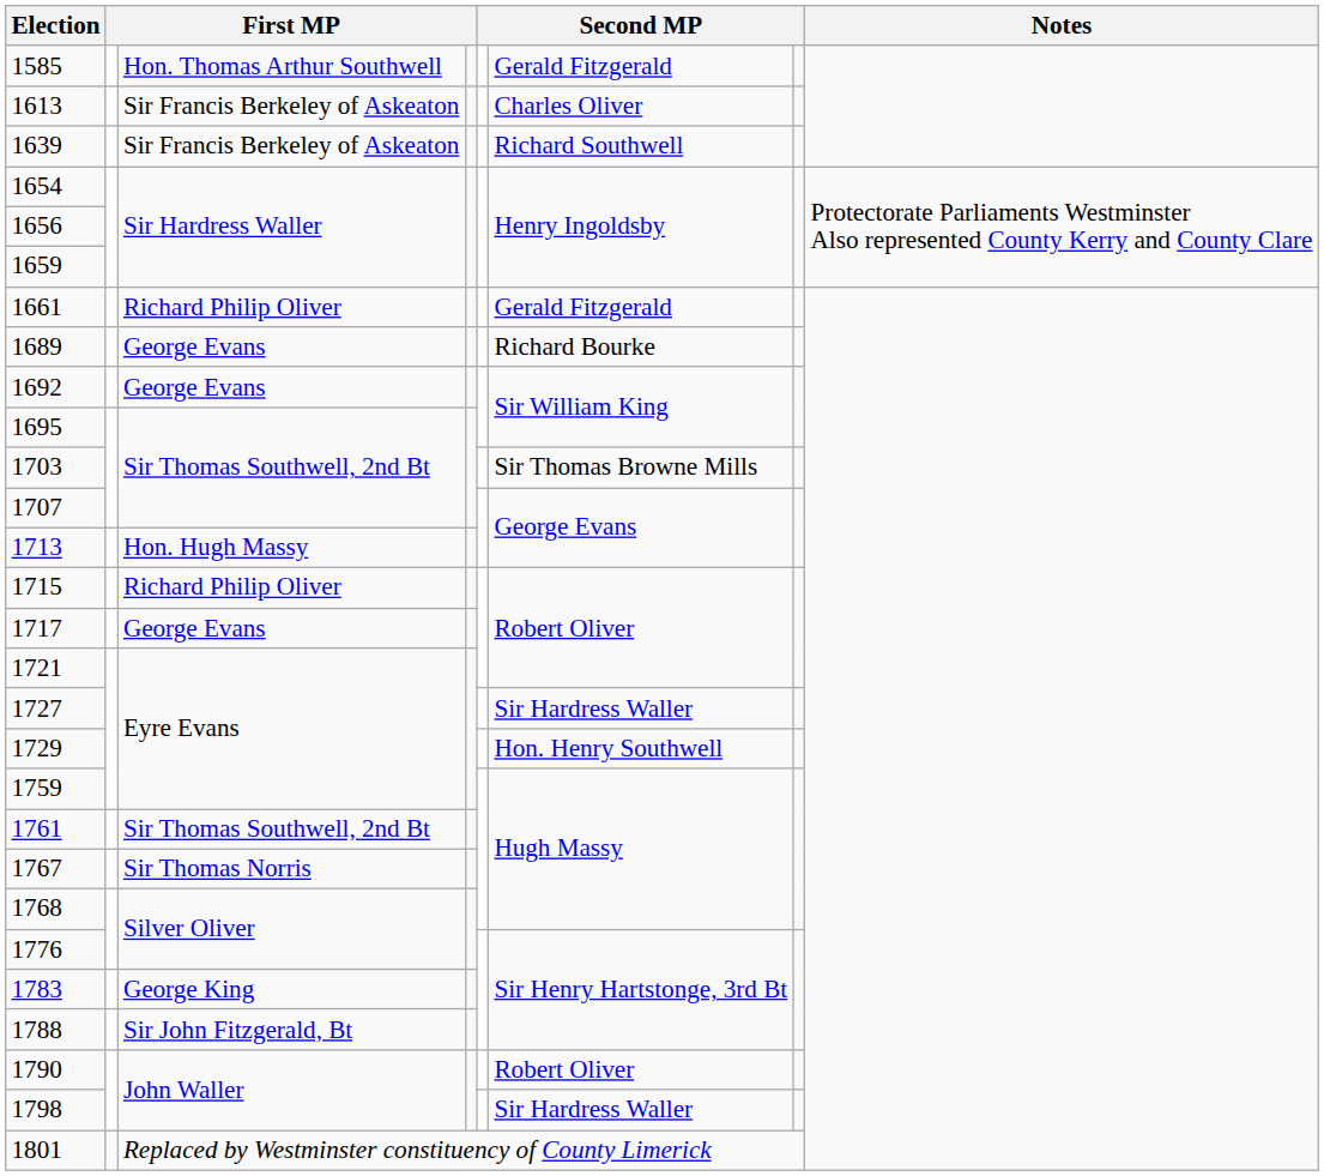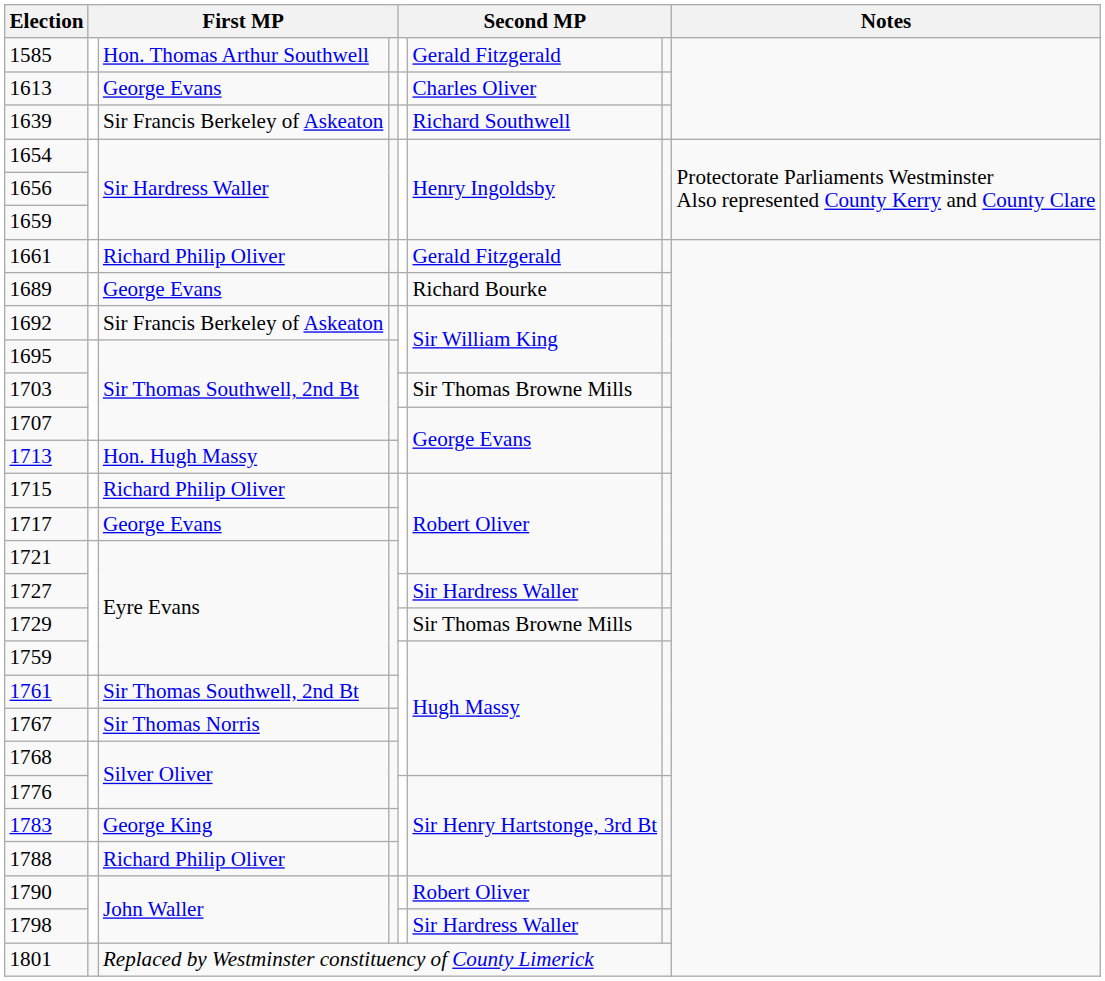 <table class="wikitable">
 <tr>
 <th>Election</th>
 <th colspan=3>First MP</th>
 <th colspan=3>Second MP</th>
 <th>Notes</th>
 </tr>
 <tr>
 <td>1585</td>
 <td style="background-color: white"></td>
 <td><a href='#'>Hon. Thomas Arthur Southwell</a></td>
 <td></td>
 <td style="background-color: white"></td>
 <td><a href='#'>Gerald Fitzgerald</a></td>
 <td></td>
 </tr>
 <tr>
 <td>1613</td>
 <td style="background-color: white"></td>
-<td>Sir Francis Berkeley of <a href='#'>Askeaton</a></td>
+<td><a href='#'>George Evans</a></td>
 <td></td>
 <td style="background-color: white"></td>
 <td><a href='#'>Charles Oliver</a></td>
 <td></td>
 </tr>
 <tr>
 <td>1639</td>
 <td style="background-color: white"></td>
 <td>Sir Francis Berkeley of <a href='#'>Askeaton</a></td>
 <td></td>
 <td style="background-color: white"></td>
 <td><a href='#'>Richard Southwell</a></td>
 <td></td>
 </tr>
 <tr>
 <td>1654</td>
 <td rowspan="3" style="background-color: white"></td>
 <td rowspan="3"><a href='#'>Sir Hardress Waller</a></td>
 <td rowspan="3"></td>
 <td rowspan="3" style="background-color: white"></td>
 <td rowspan="3"><a href='#'>Henry Ingoldsby</a></td>
 <td rowspan="3"></td>
 <td rowspan = "3">Protectorate Parliaments Westminster<br> Also represented <a href='#'>County Kerry</a> and <a href='#'>County Clare</a></td>
 </tr>
 <tr>
 <td>1656</td>
 </tr>
 <tr>
 <td>1659</td>
 </tr>
 <tr>
 <td>1661</td>
 <td style="background-color: white"></td>
 <td><a href='#'>Richard Philip Oliver</a></td>
 <td></td>
 <td style="background-color: white"></td>
 <td><a href='#'>Gerald Fitzgerald</a></td>
 <td></td>
 </tr>
 <tr>
 <td>1689</td>
 <td style="background-color: white"></td>
 <td><a href='#'>George Evans</a></td>
 <td></td>
 <td style="background-color: white"></td>
 <td>Richard Bourke</td>
 <td></td>
 </tr>
 <tr>
 <td>1692</td>
 <td style="background-color: white"></td>
-<td><a href='#'>George Evans</a></td>
+<td>Sir Francis Berkeley of <a href='#'>Askeaton</a></td>
 <td></td>
 <td rowspan="2" style="background-color: white"></td>
 <td rowspan="2"><a href='#'>Sir William King</a> </td>
 <td rowspan="2"></td>
 </tr>
 <tr>
 <td>1695</td>
 <td rowspan="3" style="background-color: white"></td>
 <td rowspan="3"><a href='#'>Sir Thomas Southwell, 2nd Bt</a></td>
 <td rowspan="3"></td>
 </tr>
 <tr>
 <td>1703</td>
 <td style="background-color: white"></td>
 <td>Sir Thomas Browne Mills</td>
 <td></td>
 </tr>
 <tr>
 <td>1707</td>
 <td rowspan="2" style="background-color: white"></td>
 <td rowspan="2"><a href='#'>George Evans</a></td>
 <td rowspan="2"></td>
 </tr>
 <tr>
 <td><a href='#'>1713</a></td>
 <td style="background-color: white"></td>
 <td><a href='#'>Hon. Hugh Massy</a></td>
 <td></td>
 </tr>
 <tr>
 <td>1715</td>
 <td style="background-color: white"></td>
 <td><a href='#'>Richard Philip Oliver</a></td>
 <td></td>
 <td rowspan="3" style="background-color: white"></td>
 <td rowspan="3"><a href='#'>Robert Oliver</a></td>
 <td rowspan="3"></td>
 </tr>
 <tr>
 <td>1717</td>
 <td style="background-color: white"></td>
 <td><a href='#'>George Evans</a></td>
 <td></td>
 </tr>
 <tr>
 <td>1721</td>
 <td rowspan="4" style="background-color: white"></td>
 <td rowspan="4">Eyre Evans</td>
 <td rowspan="4"></td>
 </tr>
 <tr>
 <td>1727</td>
 <td style="background-color: white"></td>
 <td><a href='#'>Sir Hardress Waller</a></td>
 <td></td>
 </tr>
 <tr>
 <td>1729</td>
 <td style="background-color: white"></td>
-<td><a href='#'>Hon. Henry Southwell</a></td>
+<td>Sir Thomas Browne Mills</td>
 <td></td>
 </tr>
 <tr>
 <td>1759</td>
 <td rowspan="4" style="background-color: white"></td>
 <td rowspan="4"><a href='#'>Hugh Massy</a></td>
 <td rowspan="4"></td>
 </tr>
 <tr>
 <td><a href='#'>1761</a></td>
 <td style="background-color: white"></td>
 <td><a href='#'>Sir Thomas Southwell, 2nd Bt</a></td>
 <td></td>
 </tr>
 <tr>
 <td>1767</td>
 <td style="background-color: white"></td>
 <td><a href='#'>Sir Thomas Norris</a></td>
 <td></td>
 </tr>
 <tr>
 <td>1768</td>
 <td rowspan="2" style="background-color: white"></td>
 <td rowspan="2"><a href='#'>Silver Oliver</a></td>
 <td rowspan="2"></td>
 </tr>
 <tr>
 <td>1776</td>
 <td rowspan="3" style="background-color: white"></td>
 <td rowspan="3"><a href='#'>Sir Henry Hartstonge, 3rd Bt</a></td>
 <td rowspan="3"></td>
 </tr>
 <tr>
 <td><a href='#'>1783</a></td>
 <td style="background-color: white"></td>
 <td><a href='#'>George King</a></td>
 <td></td>
 </tr>
 <tr>
 <td>1788</td>
 <td style="background-color: white"></td>
-<td><a href='#'>Sir John Fitzgerald, Bt</a></td>
+<td><a href='#'>Richard Philip Oliver</a></td>
 <td></td>
 </tr>
 <tr>
 <td>1790</td>
 <td rowspan="2" style="background-color: white"></td>
 <td rowspan="2"><a href='#'>John Waller</a></td>
 <td rowspan="2"></td>
 <td style="background-color: white"></td>
 <td><a href='#'>Robert Oliver</a></td>
 <td></td>
 </tr>
 <tr>
 <td>1798</td>
 <td style="background-color: white"></td>
 <td><a href='#'>Sir Hardress Waller</a></td>
 <td></td>
 </tr>
 <tr>
 <td>1801</td>
 <td></td>
 <td colspan = "5"><em>Replaced by Westminster constituency of <a href='#'>County Limerick</a></em></td>
 </tr>
 </table>
